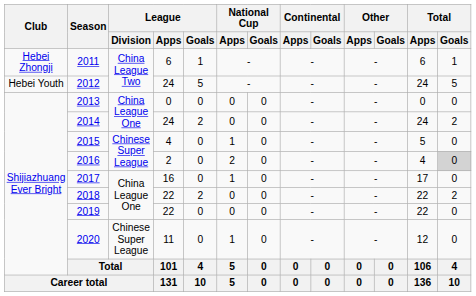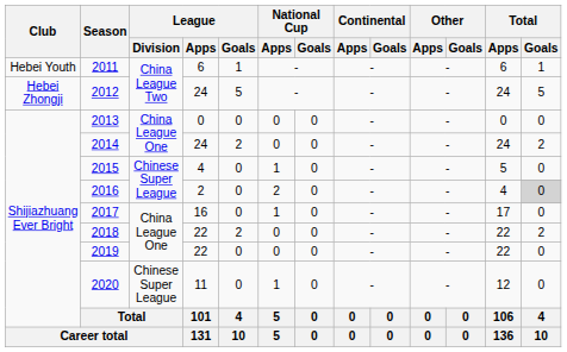 <table class="wikitable" style="text-align: center">
 <tr>
 <th rowspan="2">Club</th>
 <th rowspan="2">Season</th>
 <th colspan="3">League</th>
 <th colspan="2">National Cup</th>
 <th colspan="2">Continental</th>
 <th colspan="2">Other</th>
 <th colspan="2">Total</th>
 </tr>
 <tr>
 <th>Division</th>
 <th>Apps</th>
 <th>Goals</th>
 <th>Apps</th>
 <th>Goals</th>
 <th>Apps</th>
 <th>Goals</th>
 <th>Apps</th>
 <th>Goals</th>
 <th>Apps</th>
 <th>Goals</th>
 </tr>
 <tr>
-<td><a href='#'>Hebei Zhongji</a></td>
+<td>Hebei Youth</td>
 <td><a href='#'>2011</a></td>
 <td rowspan="2"><a href='#'>China League Two</a></td>
 <td>6</td>
 <td>1</td>
 <td colspan="2">-</td>
 <td colspan="2">-</td>
 <td colspan="2">-</td>
 <td>6</td>
 <td>1</td>
 </tr>
 <tr>
-<td>Hebei Youth</td>
+<td><a href='#'>Hebei Zhongji</a></td>
 <td><a href='#'>2012</a></td>
 <td>24</td>
 <td>5</td>
 <td colspan="2">-</td>
 <td colspan="2">-</td>
 <td colspan="2">-</td>
 <td>24</td>
 <td>5</td>
 </tr>
 <tr>
 <td rowspan=9><a href='#'>Shijiazhuang Ever Bright</a></td>
 <td><a href='#'>2013</a></td>
 <td rowspan=2><a href='#'>China League One</a></td>
 <td>0</td>
 <td>0</td>
 <td>0</td>
 <td>0</td>
 <td colspan="2">-</td>
 <td colspan="2">-</td>
 <td>0</td>
 <td>0</td>
 </tr>
 <tr>
 <td><a href='#'>2014</a></td>
 <td>24</td>
 <td>2</td>
 <td>0</td>
 <td>0</td>
 <td colspan="2">-</td>
 <td colspan="2">-</td>
 <td>24</td>
 <td>2</td>
 </tr>
 <tr>
 <td><a href='#'>2015</a></td>
 <td rowspan=2><a href='#'>Chinese Super League</a></td>
 <td>4</td>
 <td>0</td>
 <td>1</td>
 <td>0</td>
 <td colspan="2">-</td>
 <td colspan="2">-</td>
 <td>5</td>
 <td>0</td>
 </tr>
 <tr>
 <td><a href='#'>2016</a></td>
 <td>2</td>
 <td>0</td>
 <td>2</td>
 <td>0</td>
 <td colspan="2">-</td>
 <td colspan="2">-</td>
 <td>4</td>
 <td style="background: lightgrey;">0</td>
 </tr>
 <tr>
 <td><a href='#'>2017</a></td>
 <td rowspan=3>China League One</td>
 <td>16</td>
 <td>0</td>
 <td>1</td>
 <td>0</td>
 <td colspan="2">-</td>
 <td colspan="2">-</td>
 <td>17</td>
 <td>0</td>
 </tr>
 <tr>
 <td><a href='#'>2018</a></td>
 <td>22</td>
 <td>2</td>
 <td>0</td>
 <td>0</td>
 <td colspan="2">-</td>
 <td colspan="2">-</td>
 <td>22</td>
 <td>2</td>
 </tr>
 <tr>
 <td><a href='#'>2019</a></td>
 <td>22</td>
 <td>0</td>
 <td>0</td>
 <td>0</td>
 <td colspan="2">-</td>
 <td colspan="2">-</td>
 <td>22</td>
 <td>0</td>
 </tr>
 <tr>
 <td><a href='#'>2020</a></td>
 <td>Chinese Super League</td>
 <td>11</td>
 <td>0</td>
 <td>1</td>
 <td>0</td>
 <td colspan="2">-</td>
 <td colspan="2">-</td>
 <td>12</td>
 <td>0</td>
 </tr>
 <tr>
 <th colspan=2>Total</th>
 <th>101</th>
 <th>4</th>
 <th>5</th>
 <th>0</th>
 <th>0</th>
 <th>0</th>
 <th>0</th>
 <th>0</th>
 <th>106</th>
 <th>4</th>
 </tr>
 <tr>
 <th colspan=3>Career total</th>
 <th>131</th>
 <th>10</th>
 <th>5</th>
 <th>0</th>
 <th>0</th>
 <th>0</th>
 <th>0</th>
 <th>0</th>
 <th>136</th>
 <th>10</th>
 </tr>
 </table>
